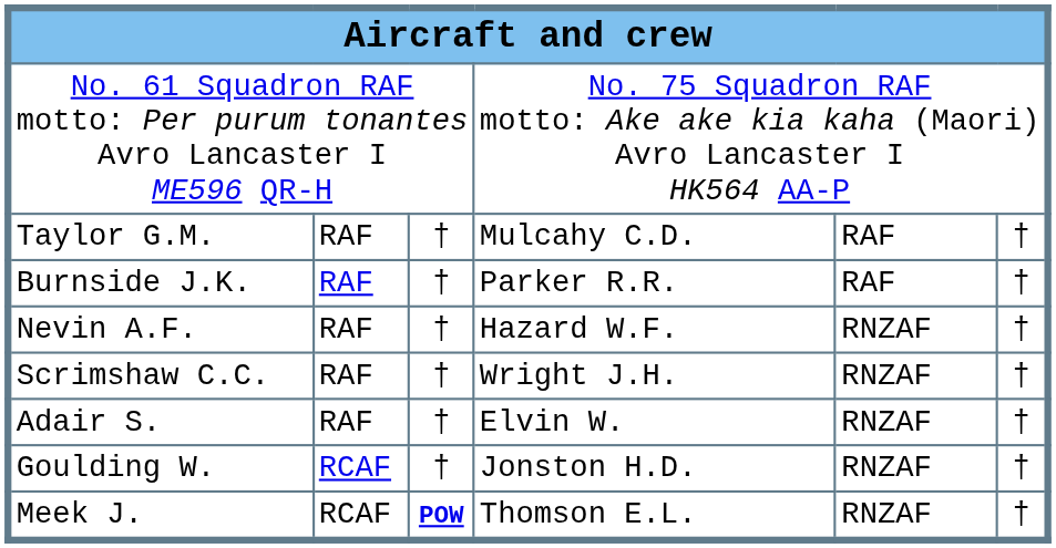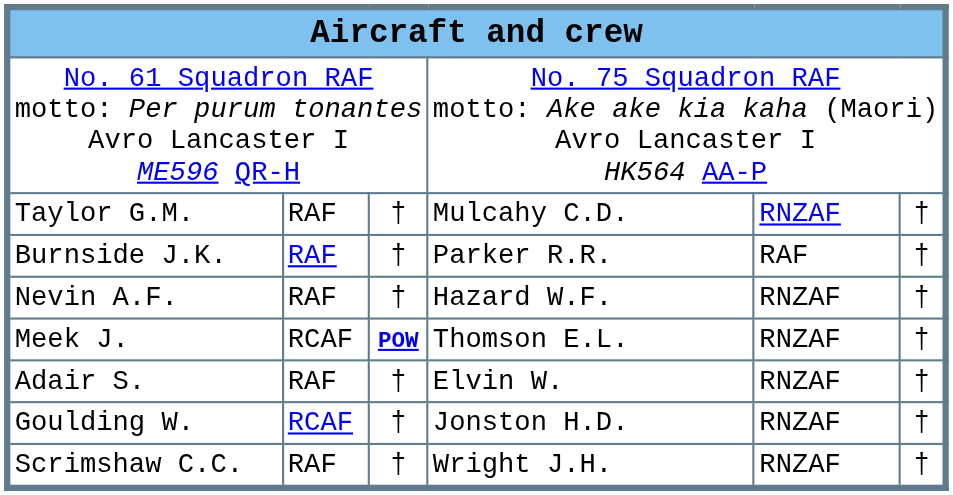 <table border="1" cellpadding="2" cellspacing="0" align="right" style="margin-left:0.5em; border:3px solid #607B8B; border-collapse:collapse;">
 <tr>
 <td colspan="6" style="color:#fff;background-color:#7EC0EE; text-align: center;"><big style="color:#000000; background#7EC0EE; padding-left:.3em; padding-right:.3em;"><strong>Aircraft and crew</strong></big></td>
 </tr>
 <tr>
 <td colspan="3" style="text-align: center;"><a href='#'>No. 61 Squadron RAF</a><br>motto: <em>Per purum tonantes</em><br>Avro Lancaster I<br><em><a href='#'>ME596</a></em> <a href='#'>QR-H</a></td>
 <td colspan="3" style="text-align: center;"><a href='#'>No. 75 Squadron RAF</a><br>motto: <em>Ake ake kia kaha</em> (Maori)<br>Avro Lancaster I<br><em>HK564</em> <a href='#'>AA-P</a></td>
 </tr>
 <tr>
 <td>Taylor G.M.</td>
 <td>RAF</td>
 <td align="center">†</td>
 <td>Mulcahy C.D.</td>
-<td>RAF</td>
+<td><a href='#'>RNZAF</a></td>
 <td align="center">†</td>
 </tr>
 <tr>
 <td>Burnside J.K.</td>
 <td><a href='#'>RAF</a></td>
 <td align="center">†</td>
 <td>Parker R.R.</td>
 <td>RAF</td>
 <td align="center">†</td>
 </tr>
 <tr>
 <td>Nevin A.F.</td>
 <td>RAF</td>
 <td align="center">†</td>
 <td>Hazard W.F.</td>
 <td>RNZAF</td>
 <td align="center">†</td>
 </tr>
 <tr>
-<td>Scrimshaw C.C.</td>
-<td>RAF</td>
-<td align="center">†</td>
-<td>Wright J.H.</td>
+<td>Meek J.</td>
+<td>RCAF</td>
+<td align="center"><small><strong><a href='#'>POW</a></strong></small></td>
+<td>Thomson E.L.</td>
 <td>RNZAF</td>
 <td align="center">†</td>
 </tr>
 <tr>
 <td>Adair S.</td>
 <td>RAF</td>
 <td align="center">†</td>
 <td>Elvin W.</td>
 <td>RNZAF</td>
 <td align="center">†</td>
 </tr>
 <tr>
 <td>Goulding W.</td>
 <td><a href='#'>RCAF</a></td>
 <td align="center">†</td>
 <td>Jonston H.D.</td>
 <td>RNZAF</td>
 <td align="center">†</td>
 </tr>
 <tr>
-<td>Meek J.</td>
-<td>RCAF</td>
-<td align="center"><small><strong><a href='#'>POW</a></strong></small></td>
-<td>Thomson E.L.</td>
+<td>Scrimshaw C.C.</td>
+<td>RAF</td>
+<td align="center">†</td>
+<td>Wright J.H.</td>
 <td>RNZAF</td>
 <td align="center">†</td>
 </tr>
 </table>
